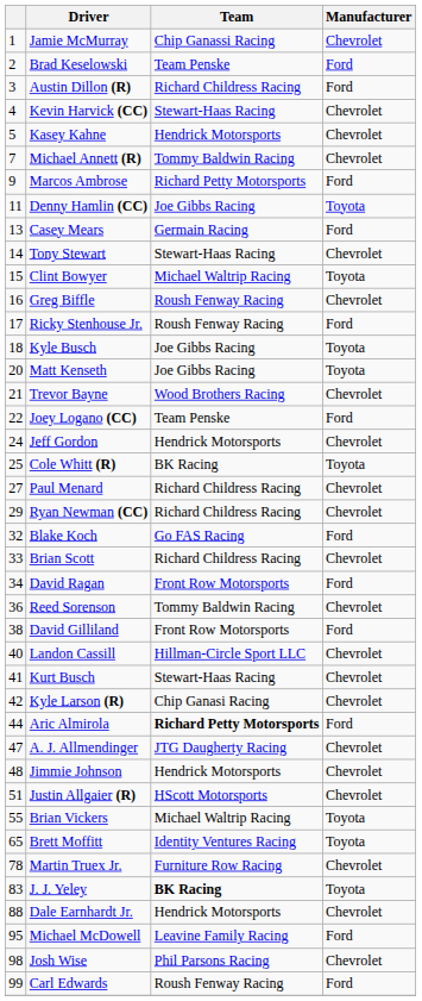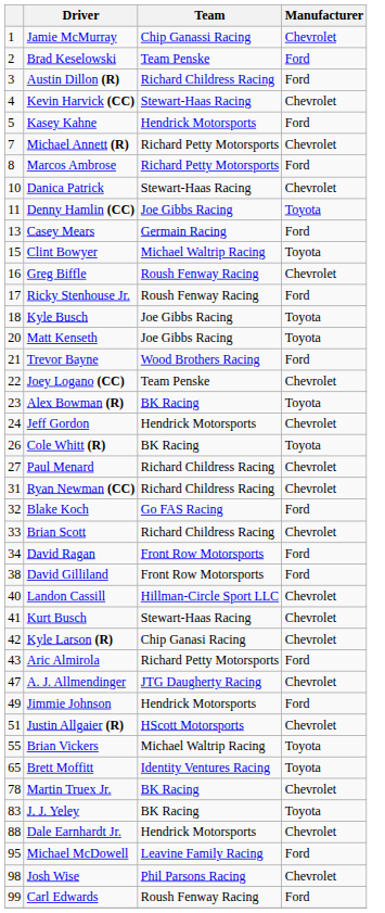 <table class="wikitable" style="font-size:95%">
 <tr>
 <th></th>
 <th>Driver</th>
 <th>Team</th>
 <th>Manufacturer</th>
 </tr>
 <tr>
 <td>1</td>
 <td><a href='#'>Jamie McMurray</a></td>
 <td><a href='#'>Chip Ganassi Racing</a></td>
 <td><a href='#'>Chevrolet</a></td>
 </tr>
 <tr>
 <td>2</td>
 <td><a href='#'>Brad Keselowski</a></td>
 <td><a href='#'>Team Penske</a></td>
 <td><a href='#'>Ford</a></td>
 </tr>
 <tr>
 <td>3</td>
 <td><a href='#'>Austin Dillon</a> <strong>(R)</strong></td>
 <td><a href='#'>Richard Childress Racing</a></td>
 <td>Ford</td>
 </tr>
 <tr>
 <td>4</td>
 <td><a href='#'>Kevin Harvick</a> <strong>(CC)</strong></td>
 <td><a href='#'>Stewart-Haas Racing</a></td>
 <td>Chevrolet</td>
 </tr>
 <tr>
 <td>5</td>
 <td><a href='#'>Kasey Kahne</a></td>
 <td><a href='#'>Hendrick Motorsports</a></td>
-<td>Chevrolet</td>
+<td>Ford</td>
 </tr>
 <tr>
 <td>7</td>
 <td><a href='#'>Michael Annett</a> <strong>(R)</strong></td>
-<td><a href='#'>Tommy Baldwin Racing</a></td>
+<td>Richard Petty Motorsports</td>
 <td>Chevrolet</td>
 </tr>
 <tr>
-<td>9</td>
+<td>8</td>
 <td><a href='#'>Marcos Ambrose</a></td>
 <td><a href='#'>Richard Petty Motorsports</a></td>
 <td>Ford</td>
+</tr>
+<tr>
+<td>10</td>
+<td><a href='#'>Danica Patrick</a></td>
+<td>Stewart-Haas Racing</td>
+<td>Chevrolet</td>
 </tr>
 <tr>
 <td>11</td>
 <td><a href='#'>Denny Hamlin</a> <strong>(CC)</strong></td>
 <td><a href='#'>Joe Gibbs Racing</a></td>
 <td><a href='#'>Toyota</a></td>
 </tr>
 <tr>
 <td>13</td>
 <td><a href='#'>Casey Mears</a></td>
 <td><a href='#'>Germain Racing</a></td>
 <td>Ford</td>
-</tr>
-<tr>
-<td>14</td>
-<td><a href='#'>Tony Stewart</a></td>
-<td>Stewart-Haas Racing</td>
-<td>Chevrolet</td>
 </tr>
 <tr>
 <td>15</td>
 <td><a href='#'>Clint Bowyer</a></td>
 <td><a href='#'>Michael Waltrip Racing</a></td>
 <td>Toyota</td>
 </tr>
 <tr>
 <td>16</td>
 <td><a href='#'>Greg Biffle</a></td>
 <td><a href='#'>Roush Fenway Racing</a></td>
 <td>Chevrolet</td>
 </tr>
 <tr>
 <td>17</td>
 <td><a href='#'>Ricky Stenhouse Jr.</a></td>
 <td>Roush Fenway Racing</td>
 <td>Ford</td>
 </tr>
 <tr>
 <td>18</td>
 <td><a href='#'>Kyle Busch</a></td>
 <td>Joe Gibbs Racing</td>
 <td>Toyota</td>
 </tr>
 <tr>
 <td>20</td>
 <td><a href='#'>Matt Kenseth</a></td>
 <td>Joe Gibbs Racing</td>
 <td>Toyota</td>
 </tr>
 <tr>
 <td>21</td>
 <td><a href='#'>Trevor Bayne</a></td>
 <td><a href='#'>Wood Brothers Racing</a></td>
-<td>Chevrolet</td>
+<td>Ford</td>
 </tr>
 <tr>
 <td>22</td>
 <td><a href='#'>Joey Logano</a> <strong>(CC)</strong></td>
 <td>Team Penske</td>
-<td>Ford</td>
+<td>Chevrolet</td>
+</tr>
+<tr>
+<td>23</td>
+<td><a href='#'>Alex Bowman</a> <strong>(R)</strong></td>
+<td><a href='#'>BK Racing</a></td>
+<td>Toyota</td>
 </tr>
 <tr>
 <td>24</td>
 <td><a href='#'>Jeff Gordon</a></td>
 <td>Hendrick Motorsports</td>
 <td>Chevrolet</td>
 </tr>
 <tr>
-<td>25</td>
+<td>26</td>
 <td><a href='#'>Cole Whitt</a> <strong>(R)</strong></td>
 <td>BK Racing</td>
 <td>Toyota</td>
 </tr>
 <tr>
 <td>27</td>
 <td><a href='#'>Paul Menard</a></td>
 <td>Richard Childress Racing</td>
 <td>Chevrolet</td>
 </tr>
 <tr>
-<td>29</td>
+<td>31</td>
 <td><a href='#'>Ryan Newman</a> <strong>(CC)</strong></td>
 <td>Richard Childress Racing</td>
 <td>Chevrolet</td>
 </tr>
 <tr>
 <td>32</td>
 <td><a href='#'>Blake Koch</a></td>
 <td><a href='#'>Go FAS Racing</a></td>
 <td>Ford</td>
 </tr>
 <tr>
 <td>33</td>
 <td><a href='#'>Brian Scott</a></td>
 <td>Richard Childress Racing</td>
 <td>Chevrolet</td>
 </tr>
 <tr>
 <td>34</td>
 <td><a href='#'>David Ragan</a></td>
 <td><a href='#'>Front Row Motorsports</a></td>
 <td>Ford</td>
-</tr>
-<tr>
-<td>36</td>
-<td><a href='#'>Reed Sorenson</a></td>
-<td>Tommy Baldwin Racing</td>
-<td>Chevrolet</td>
 </tr>
 <tr>
 <td>38</td>
 <td><a href='#'>David Gilliland</a></td>
 <td>Front Row Motorsports</td>
 <td>Ford</td>
 </tr>
 <tr>
 <td>40</td>
 <td><a href='#'>Landon Cassill</a></td>
 <td><a href='#'>Hillman-Circle Sport LLC</a></td>
 <td>Chevrolet</td>
 </tr>
 <tr>
 <td>41</td>
 <td><a href='#'>Kurt Busch</a></td>
 <td>Stewart-Haas Racing</td>
 <td>Chevrolet</td>
 </tr>
 <tr>
 <td>42</td>
 <td><a href='#'>Kyle Larson</a> <strong>(R)</strong></td>
 <td>Chip Ganasi Racing</td>
 <td>Chevrolet</td>
 </tr>
 <tr>
-<td>44</td>
+<td>43</td>
 <td><a href='#'>Aric Almirola</a></td>
-<td><strong>Richard Petty Motorsports</strong></td>
+<td>Richard Petty Motorsports</td>
 <td>Ford</td>
 </tr>
 <tr>
 <td>47</td>
 <td><a href='#'>A. J. Allmendinger</a></td>
 <td><a href='#'>JTG Daugherty Racing</a></td>
 <td>Chevrolet</td>
 </tr>
 <tr>
-<td>48</td>
+<td>49</td>
 <td><a href='#'>Jimmie Johnson</a></td>
 <td>Hendrick Motorsports</td>
-<td>Chevrolet</td>
+<td>Ford</td>
 </tr>
 <tr>
 <td>51</td>
 <td><a href='#'>Justin Allgaier</a> <strong>(R)</strong></td>
 <td><a href='#'>HScott Motorsports</a></td>
 <td>Chevrolet</td>
 </tr>
 <tr>
 <td>55</td>
 <td><a href='#'>Brian Vickers</a></td>
 <td>Michael Waltrip Racing</td>
 <td>Toyota</td>
 </tr>
 <tr>
 <td>65</td>
 <td><a href='#'>Brett Moffitt</a></td>
 <td><a href='#'>Identity Ventures Racing</a></td>
 <td>Toyota</td>
 </tr>
 <tr>
 <td>78</td>
 <td><a href='#'>Martin Truex Jr.</a></td>
-<td><a href='#'>Furniture Row Racing</a></td>
+<td><a href='#'>BK Racing</a></td>
 <td>Chevrolet</td>
 </tr>
 <tr>
 <td>83</td>
 <td><a href='#'>J. J. Yeley</a></td>
-<td><strong>BK Racing</strong></td>
+<td>BK Racing</td>
 <td>Toyota</td>
 </tr>
 <tr>
 <td>88</td>
 <td><a href='#'>Dale Earnhardt Jr.</a></td>
 <td>Hendrick Motorsports</td>
 <td>Chevrolet</td>
 </tr>
 <tr>
 <td>95</td>
 <td><a href='#'>Michael McDowell</a></td>
 <td><a href='#'>Leavine Family Racing</a></td>
 <td>Ford</td>
 </tr>
 <tr>
 <td>98</td>
 <td><a href='#'>Josh Wise</a></td>
 <td><a href='#'>Phil Parsons Racing</a></td>
 <td>Chevrolet</td>
 </tr>
 <tr>
 <td>99</td>
 <td><a href='#'>Carl Edwards</a></td>
 <td>Roush Fenway Racing</td>
 <td>Ford</td>
 </tr>
 <tr>
 </tr>
 </table>
